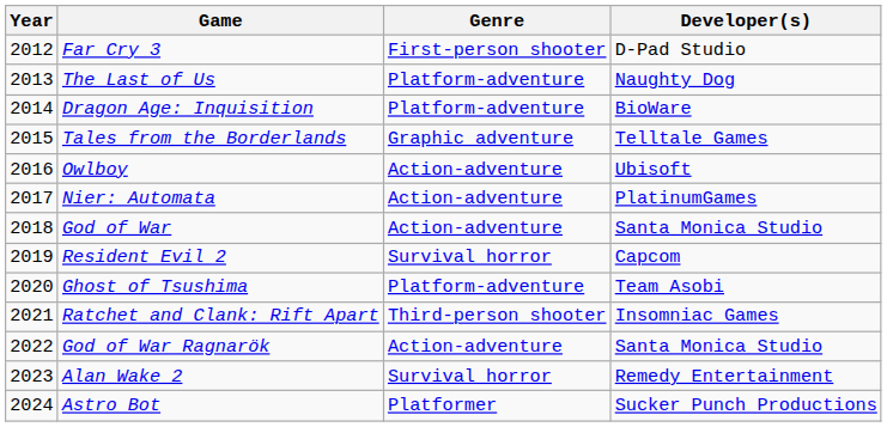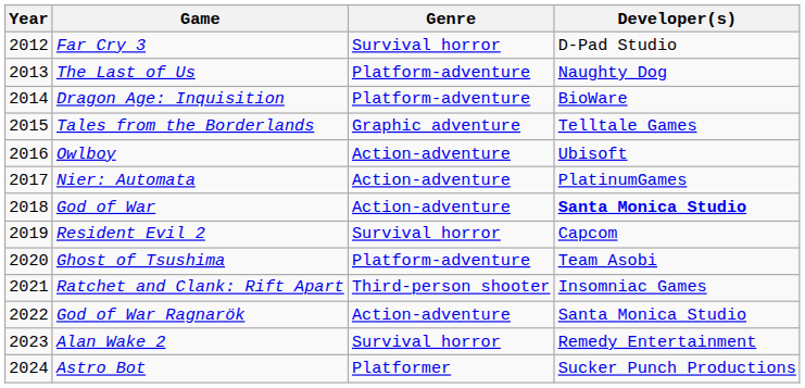 <table class="wikitable">
 <tr>
 <th>Year</th>
 <th>Game</th>
 <th>Genre</th>
 <th>Developer(s)</th>
 </tr>
 <tr>
 <td>2012</td>
 <td><em><a href='#'>Far Cry 3</a></em></td>
-<td><a href='#'>First-person shooter</a></td>
+<td><a href='#'>Survival horror</a></td>
 <td>D-Pad Studio</td>
 </tr>
 <tr>
 <td>2013</td>
 <td><em><a href='#'>The Last of Us</a></em></td>
 <td><a href='#'>Platform-adventure</a></td>
 <td><a href='#'>Naughty Dog</a></td>
 </tr>
 <tr>
 <td>2014</td>
 <td><em><a href='#'>Dragon Age: Inquisition</a></em></td>
 <td><a href='#'>Platform-adventure</a></td>
 <td><a href='#'>BioWare</a></td>
 </tr>
 <tr>
 <td>2015</td>
 <td><em><a href='#'>Tales from the Borderlands</a></em></td>
 <td><a href='#'>Graphic adventure</a></td>
 <td><a href='#'>Telltale Games</a></td>
 </tr>
 <tr>
 <td>2016</td>
 <td><em><a href='#'>Owlboy</a></em></td>
 <td><a href='#'>Action-adventure</a></td>
 <td><a href='#'>Ubisoft</a></td>
 </tr>
 <tr>
 <td>2017</td>
 <td><em><a href='#'>Nier: Automata</a></em></td>
 <td><a href='#'>Action-adventure</a></td>
 <td><a href='#'>PlatinumGames</a></td>
 </tr>
 <tr>
 <td>2018</td>
 <td><em><a href='#'>God of War</a></em></td>
 <td><a href='#'>Action-adventure</a></td>
-<td><a href='#'>Santa Monica Studio</a></td>
+<td><strong><a href='#'>Santa Monica Studio</a></strong></td>
 </tr>
 <tr>
 <td>2019</td>
 <td><em><a href='#'>Resident Evil 2</a></em></td>
 <td><a href='#'>Survival horror</a></td>
 <td><a href='#'>Capcom</a></td>
 </tr>
 <tr>
 <td>2020</td>
 <td><em><a href='#'>Ghost of Tsushima</a></em></td>
 <td><a href='#'>Platform-adventure</a></td>
 <td><a href='#'>Team Asobi</a></td>
 </tr>
 <tr>
 <td>2021</td>
 <td><em><a href='#'>Ratchet and Clank: Rift Apart</a></em></td>
 <td><a href='#'>Third-person shooter</a></td>
 <td><a href='#'>Insomniac Games</a></td>
 </tr>
 <tr>
 <td>2022</td>
 <td><em><a href='#'>God of War Ragnarök</a></em></td>
 <td><a href='#'>Action-adventure</a></td>
 <td><a href='#'>Santa Monica Studio</a></td>
 </tr>
 <tr>
 <td>2023</td>
 <td><em><a href='#'>Alan Wake 2</a></em></td>
 <td><a href='#'>Survival horror</a></td>
 <td><a href='#'>Remedy Entertainment</a></td>
 </tr>
 <tr>
 <td>2024</td>
 <td><em><a href='#'>Astro Bot</a></em></td>
 <td><a href='#'>Platformer</a></td>
 <td><a href='#'>Sucker Punch Productions</a></td>
 </tr>
 </table>
